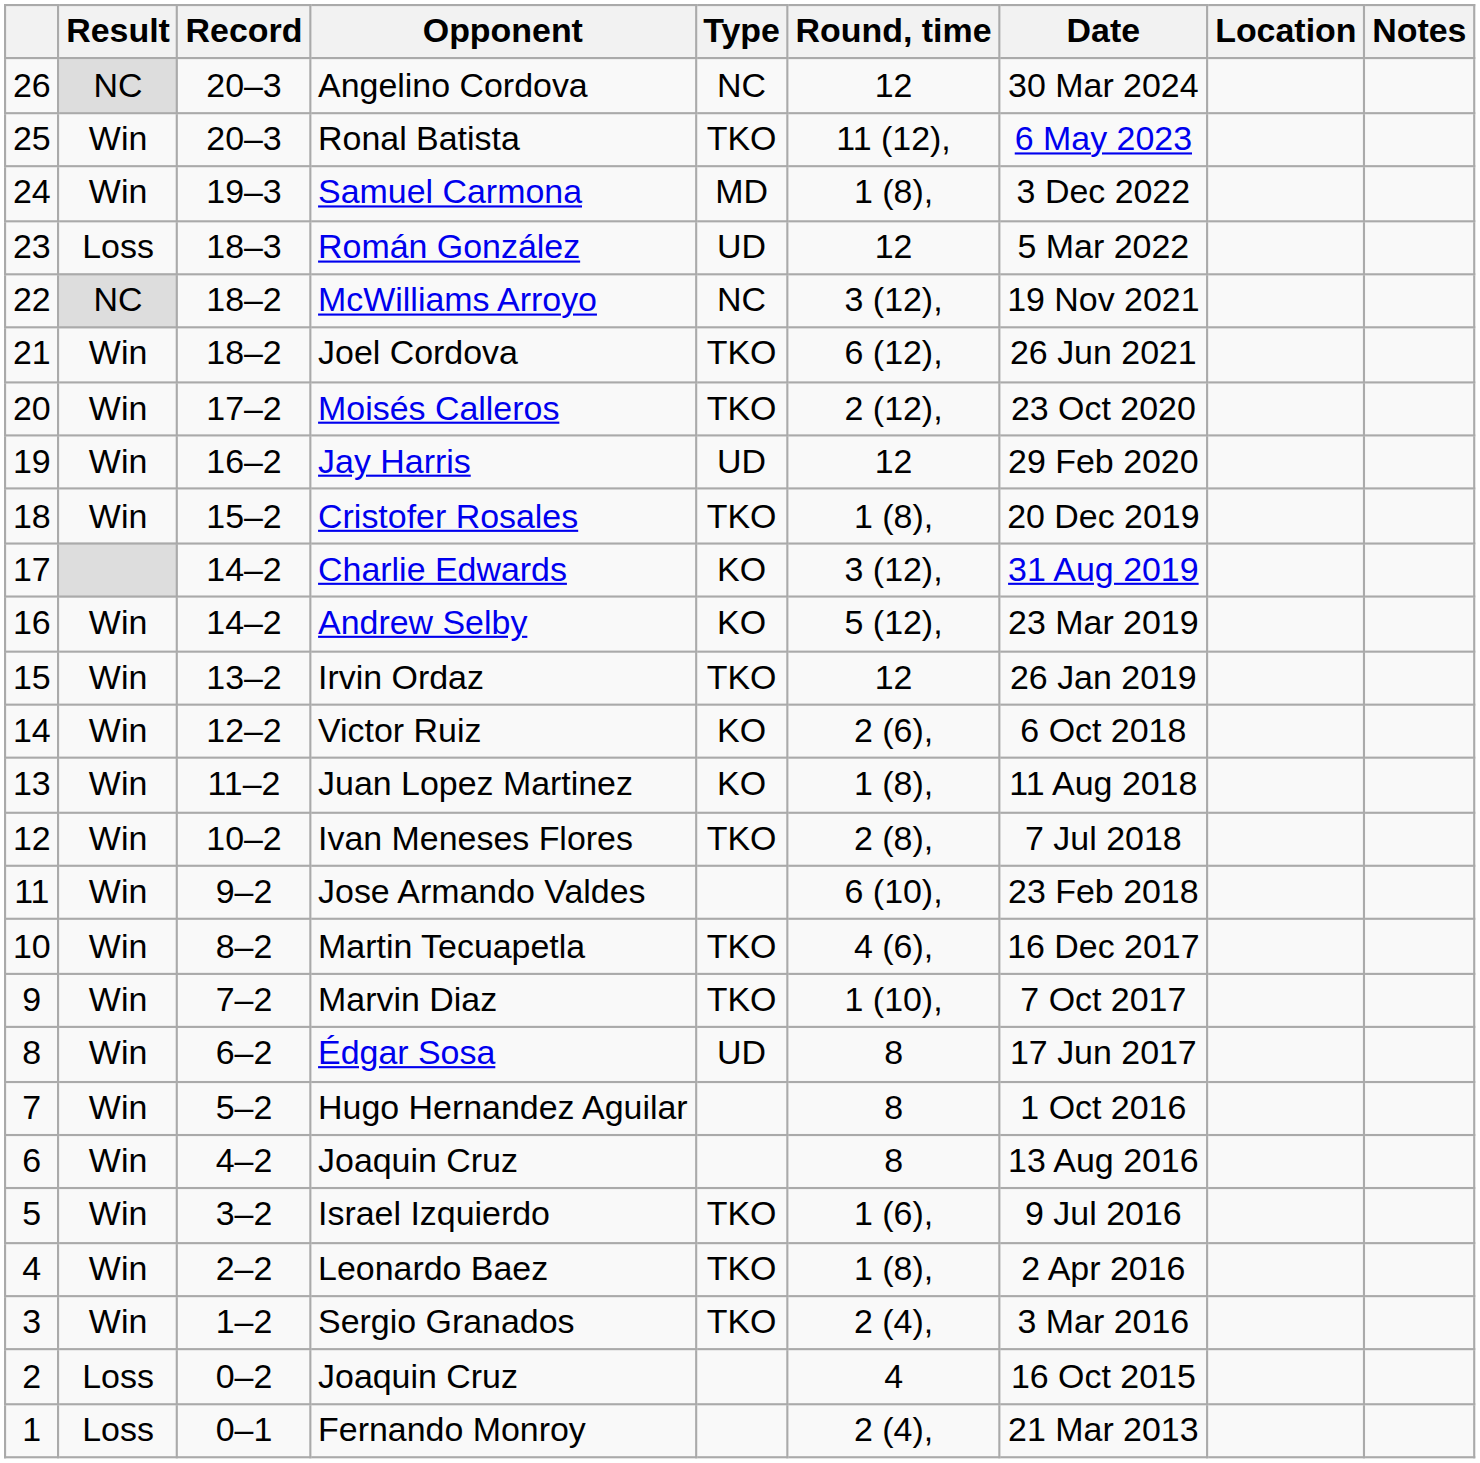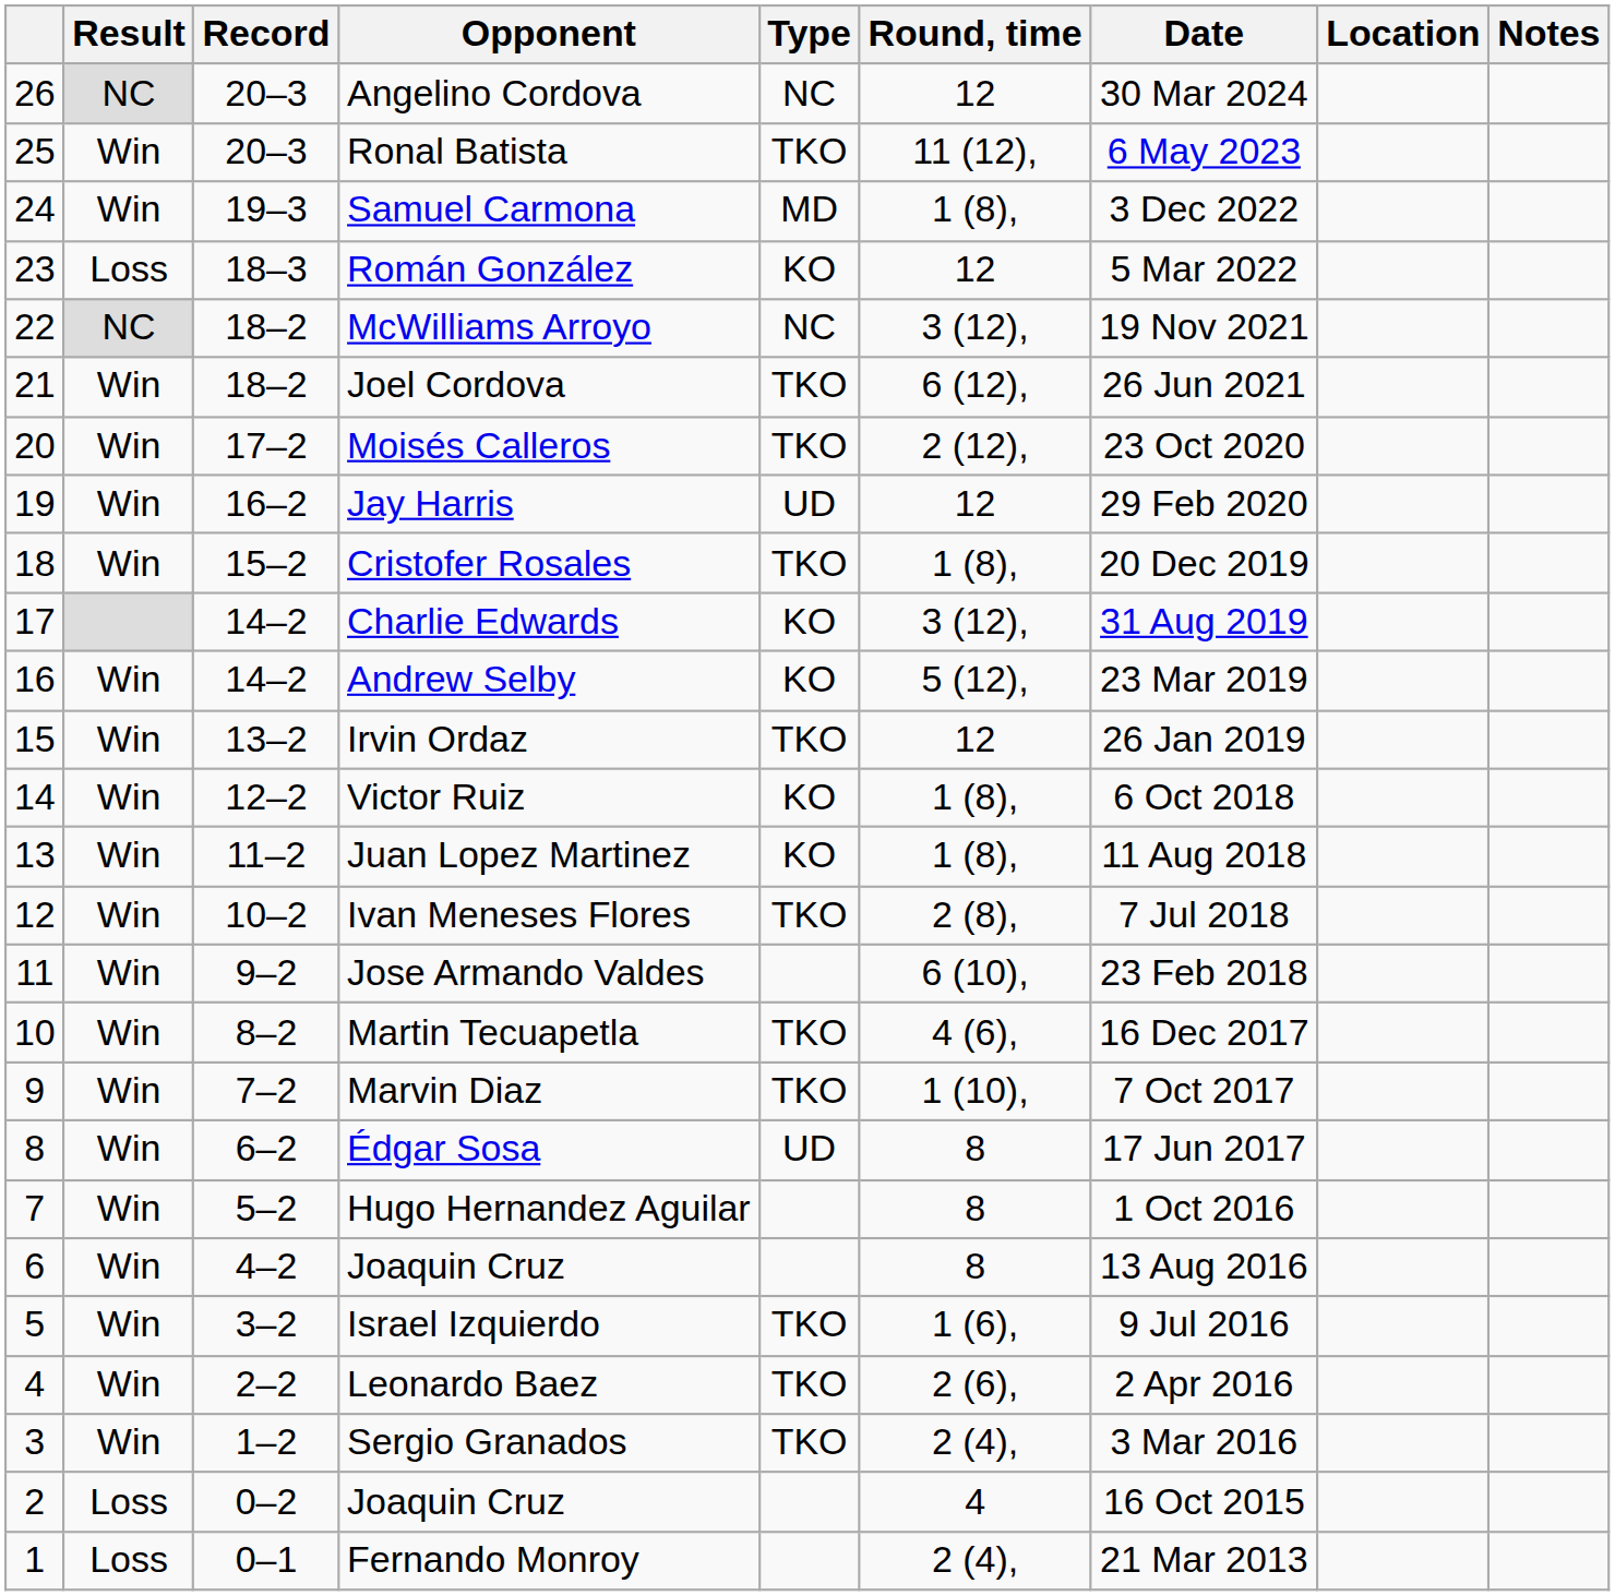 <table class="wikitable" style="text-align:center">
 <tr>
 <th></th>
 <th>Result</th>
 <th>Record</th>
 <th>Opponent</th>
 <th>Type</th>
 <th>Round, time</th>
 <th>Date</th>
 <th>Location</th>
 <th>Notes</th>
 </tr>
 <tr>
 <td>26</td>
 <td style="background:#ddd;">NC</td>
 <td>20–3<br></td>
 <td style="text-align:left;">Angelino Cordova</td>
 <td>NC</td>
 <td>12</td>
 <td>30 Mar 2024</td>
 <td align=left></td>
 <td align=left></td>
 </tr>
 <tr>
 <td>25</td>
 <td>Win</td>
 <td>20–3<br></td>
 <td style="text-align:left;">Ronal Batista</td>
 <td>TKO</td>
 <td>11 (12), </td>
 <td><a href='#'>6 May 2023</a></td>
 <td align=left></td>
 <td align=left></td>
 </tr>
 <tr>
 <td>24</td>
 <td>Win</td>
 <td>19–3<br></td>
 <td style="text-align:left;"><a href='#'>Samuel Carmona</a></td>
 <td>MD</td>
 <td>1 (8), </td>
 <td>3 Dec 2022</td>
 <td align=left></td>
 <td align=left></td>
 </tr>
 <tr>
 <td>23</td>
 <td>Loss</td>
 <td>18–3<br></td>
 <td align=left><a href='#'>Román González</a></td>
-<td>UD</td>
+<td>KO</td>
 <td>12</td>
 <td>5 Mar 2022</td>
 <td align=left></td>
 <td align=left></td>
 </tr>
 <tr>
 <td>22</td>
 <td style="background:#ddd;">NC</td>
 <td>18–2<br></td>
 <td align=left><a href='#'>McWilliams Arroyo</a></td>
 <td>NC</td>
 <td>3 (12), </td>
 <td>19 Nov 2021</td>
 <td align=left></td>
 <td align=left></td>
 </tr>
 <tr>
 <td>21</td>
 <td>Win</td>
 <td>18–2<br></td>
 <td align=left>Joel Cordova</td>
 <td>TKO</td>
 <td>6 (12), </td>
 <td>26 Jun 2021</td>
 <td align=left></td>
 <td align=left></td>
 </tr>
 <tr>
 <td>20</td>
 <td>Win</td>
 <td>17–2<br></td>
 <td align=left><a href='#'>Moisés Calleros</a></td>
 <td>TKO</td>
 <td>2 (12), </td>
 <td>23 Oct 2020</td>
 <td align=left></td>
 <td align=left></td>
 </tr>
 <tr>
 <td>19</td>
 <td>Win</td>
 <td>16–2<br></td>
 <td align=left><a href='#'>Jay Harris</a></td>
 <td>UD</td>
 <td>12</td>
 <td>29 Feb 2020</td>
 <td align=left></td>
 <td align=left></td>
 </tr>
 <tr>
 <td>18</td>
 <td>Win</td>
 <td>15–2<br></td>
 <td align=left><a href='#'>Cristofer Rosales</a></td>
 <td>TKO</td>
 <td>1 (8), </td>
 <td>20 Dec 2019</td>
 <td align=left></td>
 <td align=left></td>
 </tr>
 <tr>
 <td>17</td>
 <td style="background:#ddd;"></td>
 <td>14–2<br></td>
 <td align=left><a href='#'>Charlie Edwards</a></td>
 <td>KO</td>
 <td>3 (12), </td>
 <td><a href='#'>31 Aug 2019</a></td>
 <td align=left></td>
 <td align=left></td>
 </tr>
 <tr>
 <td>16</td>
 <td>Win</td>
 <td>14–2</td>
 <td align=left><a href='#'>Andrew Selby</a></td>
 <td>KO</td>
 <td>5 (12), </td>
 <td>23 Mar 2019</td>
 <td align=left></td>
 <td></td>
 </tr>
 <tr>
 <td>15</td>
 <td>Win</td>
 <td>13–2</td>
 <td align=left>Irvin Ordaz</td>
 <td>TKO</td>
 <td>12</td>
 <td>26 Jan 2019</td>
 <td align=left></td>
 <td></td>
 </tr>
 <tr>
 <td>14</td>
 <td>Win</td>
 <td>12–2</td>
 <td align=left>Victor Ruiz</td>
 <td>KO</td>
-<td>2 (6), </td>
+<td>1 (8), </td>
 <td>6 Oct 2018</td>
 <td align=left></td>
 <td></td>
 </tr>
 <tr>
 <td>13</td>
 <td>Win</td>
 <td>11–2</td>
 <td align=left>Juan Lopez Martinez</td>
 <td>KO</td>
 <td>1 (8), </td>
 <td>11 Aug 2018</td>
 <td align=left></td>
 <td></td>
 </tr>
 <tr>
 <td>12</td>
 <td>Win</td>
 <td>10–2</td>
 <td align=left>Ivan Meneses Flores</td>
 <td>TKO</td>
 <td>2 (8), </td>
 <td>7 Jul 2018</td>
 <td align=left></td>
 <td></td>
 </tr>
 <tr>
 <td>11</td>
 <td>Win</td>
 <td>9–2</td>
 <td align=left>Jose Armando Valdes</td>
 <td></td>
 <td>6 (10), </td>
 <td>23 Feb 2018</td>
 <td align=left></td>
 <td></td>
 </tr>
 <tr>
 <td>10</td>
 <td>Win</td>
 <td>8–2</td>
 <td align=left>Martin Tecuapetla</td>
 <td>TKO</td>
 <td>4 (6), </td>
 <td>16 Dec 2017</td>
 <td align=left></td>
 <td></td>
 </tr>
 <tr>
 <td>9</td>
 <td>Win</td>
 <td>7–2</td>
 <td align=left>Marvin Diaz</td>
 <td>TKO</td>
 <td>1 (10), </td>
 <td>7 Oct 2017</td>
 <td align=left></td>
 <td></td>
 </tr>
 <tr>
 <td>8</td>
 <td>Win</td>
 <td>6–2</td>
 <td align=left><a href='#'>Édgar Sosa</a></td>
 <td>UD</td>
 <td>8</td>
 <td>17 Jun 2017</td>
 <td align=left></td>
 <td></td>
 </tr>
 <tr>
 <td>7</td>
 <td>Win</td>
 <td>5–2</td>
 <td align=left>Hugo Hernandez Aguilar</td>
 <td></td>
 <td>8</td>
 <td>1 Oct 2016</td>
 <td align=left></td>
 <td></td>
 </tr>
 <tr>
 <td>6</td>
 <td>Win</td>
 <td>4–2</td>
 <td align=left>Joaquin Cruz</td>
 <td></td>
 <td>8</td>
 <td>13 Aug 2016</td>
 <td align=left></td>
 <td></td>
 </tr>
 <tr>
 <td>5</td>
 <td>Win</td>
 <td>3–2</td>
 <td align=left>Israel Izquierdo</td>
 <td>TKO</td>
 <td>1 (6), </td>
 <td>9 Jul 2016</td>
 <td align=left></td>
 <td></td>
 </tr>
 <tr>
 <td>4</td>
 <td>Win</td>
 <td>2–2</td>
 <td align=left>Leonardo Baez</td>
 <td>TKO</td>
-<td>1 (8), </td>
+<td>2 (6), </td>
 <td>2 Apr 2016</td>
 <td align=left></td>
 <td></td>
 </tr>
 <tr>
 <td>3</td>
 <td>Win</td>
 <td>1–2</td>
 <td align=left>Sergio Granados</td>
 <td>TKO</td>
 <td>2 (4), </td>
 <td>3 Mar 2016</td>
 <td align=left></td>
 <td></td>
 </tr>
 <tr>
 <td>2</td>
 <td>Loss</td>
 <td>0–2</td>
 <td align=left>Joaquin Cruz</td>
 <td></td>
 <td>4</td>
 <td>16 Oct 2015</td>
 <td align=left></td>
 <td></td>
 </tr>
 <tr>
 <td>1</td>
 <td>Loss</td>
 <td>0–1</td>
 <td align=left>Fernando Monroy</td>
 <td></td>
 <td>2 (4), </td>
 <td>21 Mar 2013</td>
 <td align=left></td>
 <td></td>
 </tr>
 </table>
